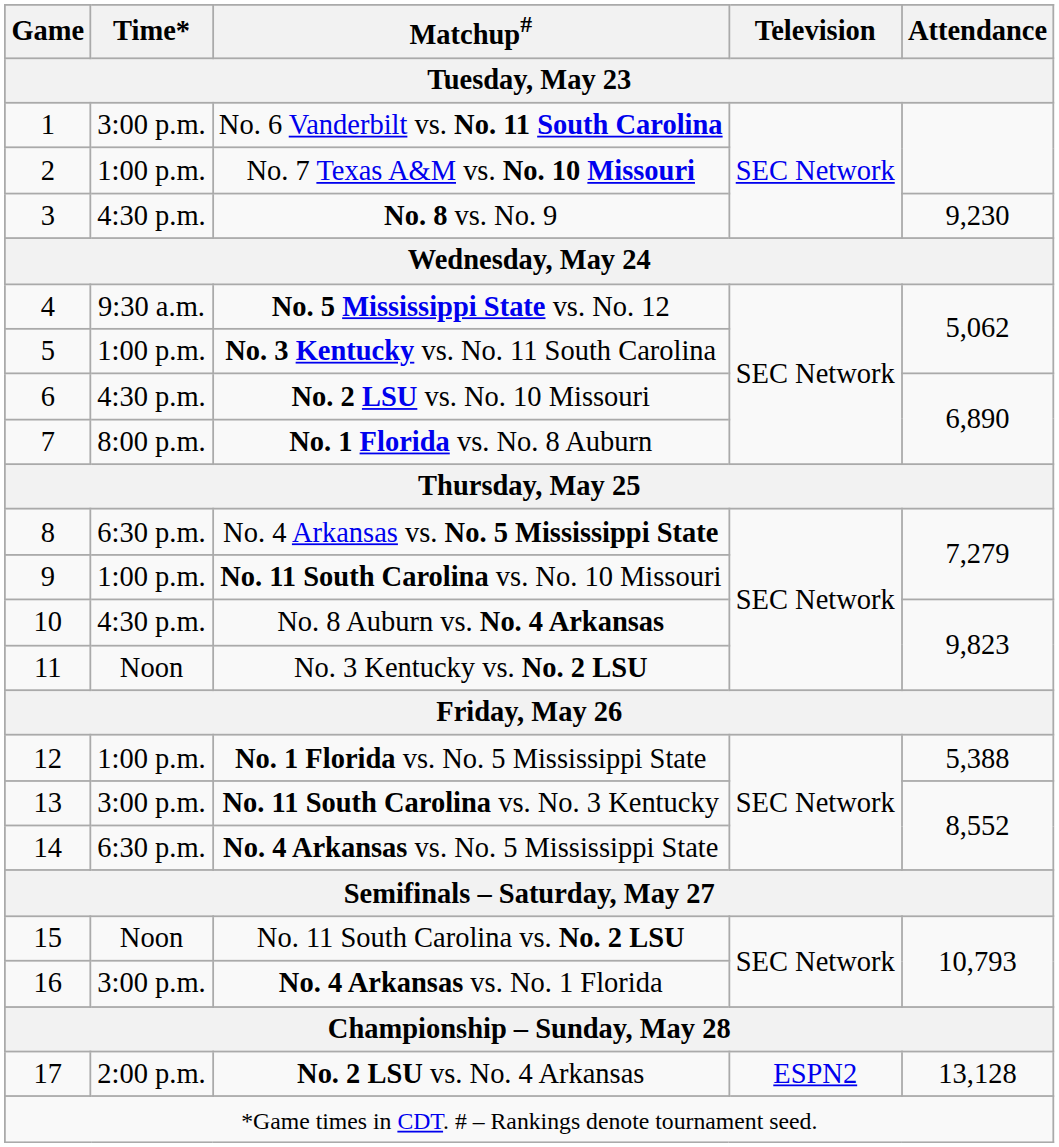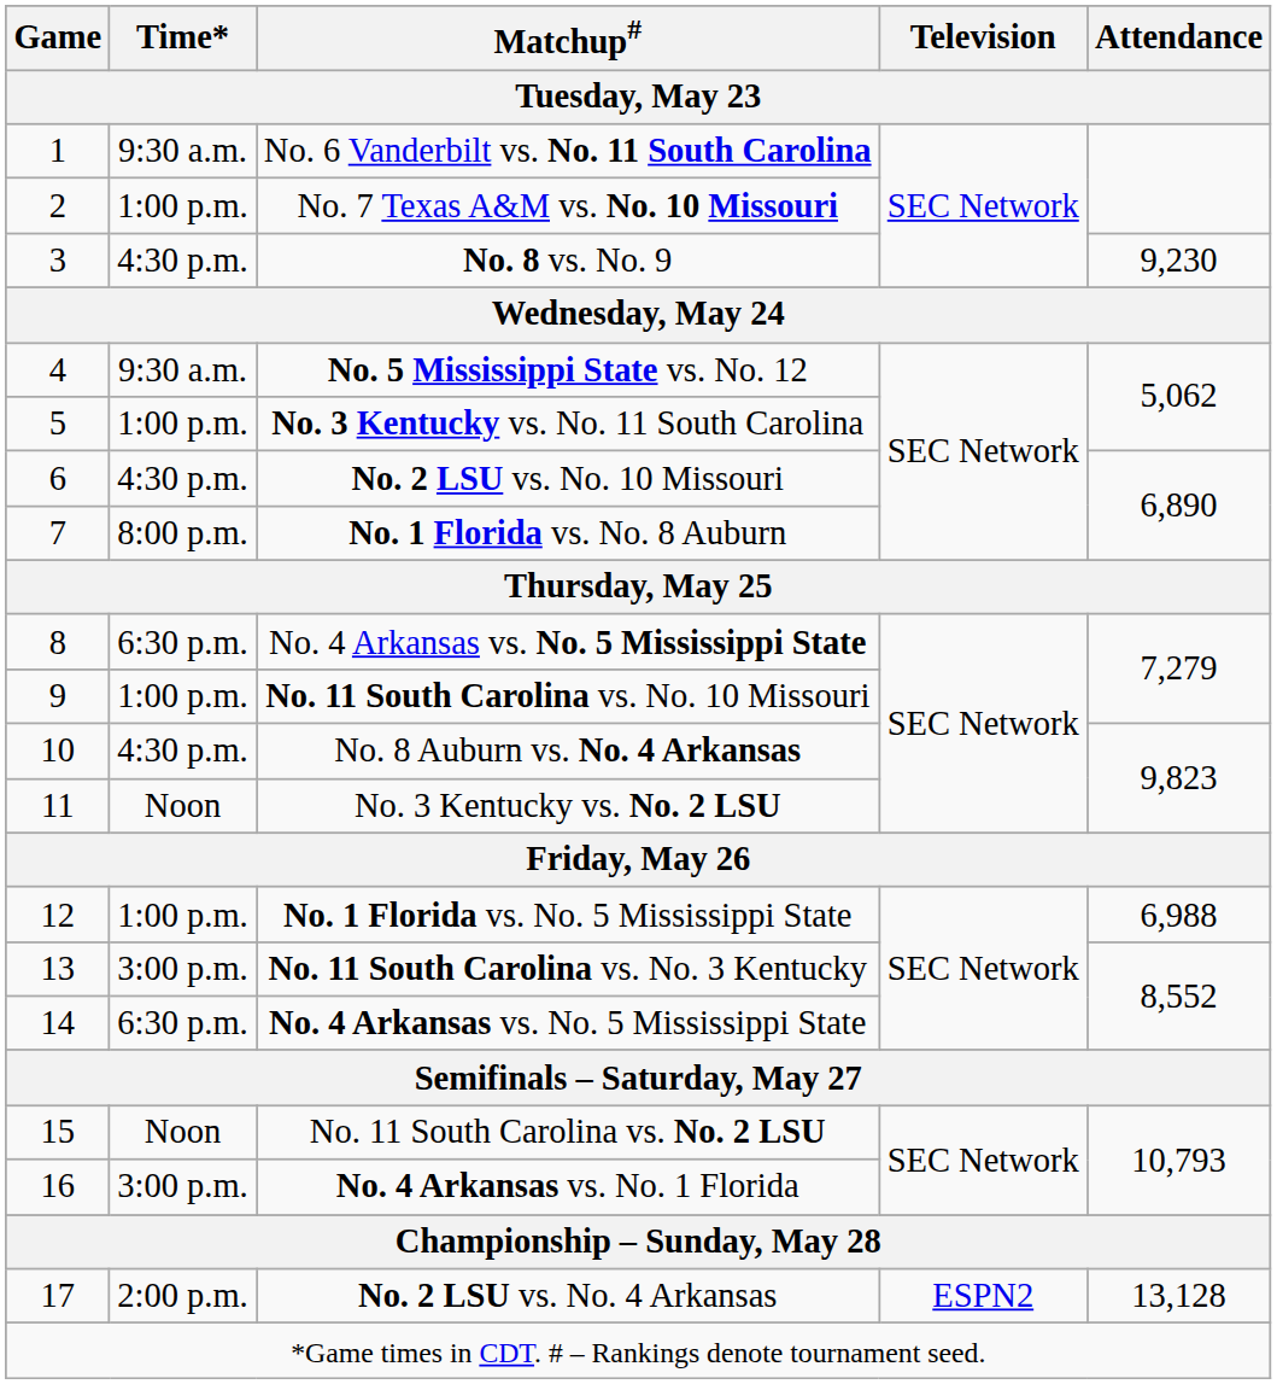 <table class="wikitable" style="text-align:center;">
 <tr>
 <th>Game</th>
 <th>Time*</th>
 <th>Matchup<sup>#</sup></th>
 <th>Television</th>
 <th>Attendance</th>
 </tr>
 <tr>
 <th colspan=7>Tuesday, May 23</th>
 </tr>
 <tr>
 <td>1</td>
-<td>3:00 p.m.</td>
+<td>9:30 a.m.</td>
 <td>No. 6 <a href='#'>Vanderbilt</a> vs. <strong>No. 11 <a href='#'>South Carolina</a></strong></td>
 <td rowspan=3><a href='#'>SEC Network</a></td>
 <td rowspan=2></td>
 </tr>
 <tr>
 <td>2</td>
 <td>1:00 p.m.</td>
 <td>No. 7 <a href='#'>Texas A&M</a> vs. <strong>No. 10 <a href='#'>Missouri</a></strong></td>
 </tr>
 <tr>
 <td>3</td>
 <td>4:30 p.m.</td>
 <td><strong>No. 8 </strong> vs. No. 9 </td>
 <td>9,230</td>
 </tr>
 <tr>
 <th colspan=7>Wednesday, May 24</th>
 </tr>
 <tr>
 <td>4</td>
 <td>9:30 a.m.</td>
 <td><strong>No. 5 <a href='#'>Mississippi State</a></strong> vs. No. 12 </td>
 <td rowspan=4>SEC Network</td>
 <td rowspan=2>5,062</td>
 </tr>
 <tr>
 <td>5</td>
 <td>1:00 p.m.</td>
 <td><strong>No. 3 <a href='#'>Kentucky</a></strong> vs. No. 11 South Carolina</td>
 </tr>
 <tr>
 <td>6</td>
 <td>4:30 p.m.</td>
 <td><strong>No. 2 <a href='#'>LSU</a></strong> vs. No. 10 Missouri</td>
 <td rowspan=2>6,890</td>
 </tr>
 <tr>
 <td>7</td>
 <td>8:00 p.m.</td>
 <td><strong>No. 1 <a href='#'>Florida</a></strong> vs. No. 8 Auburn</td>
 </tr>
 <tr>
 <th colspan=7>Thursday, May 25</th>
 </tr>
 <tr>
 <td>8</td>
 <td>6:30 p.m.</td>
 <td>No. 4 <a href='#'>Arkansas</a> vs. <strong>No. 5 Mississippi State</strong></td>
 <td rowspan=4>SEC Network</td>
 <td rowspan=2>7,279</td>
 </tr>
 <tr>
 <td>9</td>
 <td>1:00 p.m.</td>
 <td><strong>No. 11 South Carolina</strong> vs. No. 10 Missouri</td>
 </tr>
 <tr>
 <td>10</td>
 <td>4:30 p.m.</td>
 <td>No. 8 Auburn vs. <strong>No. 4 Arkansas</strong></td>
 <td rowspan=2>9,823</td>
 </tr>
 <tr>
 <td>11</td>
 <td>Noon</td>
 <td>No. 3 Kentucky vs. <strong>No. 2 LSU</strong></td>
 </tr>
 <tr>
 <th colspan=7>Friday, May 26</th>
 </tr>
 <tr>
 <td>12</td>
 <td>1:00 p.m.</td>
 <td><strong>No. 1 Florida</strong> vs. No. 5 Mississippi State</td>
 <td rowspan=3>SEC Network</td>
-<td style="text-align:center;">5,388</td>
+<td style="text-align:center;">6,988</td>
 </tr>
 <tr>
 <td>13</td>
 <td>3:00 p.m.</td>
 <td><strong>No. 11 South Carolina</strong> vs. No. 3 Kentucky</td>
 <td rowspan=2>8,552</td>
 </tr>
 <tr>
 <td>14</td>
 <td>6:30 p.m.</td>
 <td><strong>No. 4 Arkansas</strong> vs. No. 5 Mississippi State</td>
 </tr>
 <tr>
 <th colspan=7>Semifinals – Saturday, May 27</th>
 </tr>
 <tr>
 <td>15</td>
 <td>Noon</td>
 <td>No. 11 South Carolina vs. <strong>No. 2 LSU</strong></td>
 <td rowspan=2>SEC Network</td>
 <td rowspan=2>10,793</td>
 </tr>
 <tr>
 <td>16</td>
 <td>3:00 p.m.</td>
 <td><strong>No. 4 Arkansas</strong> vs. No. 1 Florida</td>
 </tr>
 <tr>
 <th colspan=7>Championship – Sunday, May 28</th>
 </tr>
 <tr>
 <td>17</td>
 <td>2:00 p.m.</td>
 <td><strong>No. 2 LSU</strong> vs. No. 4 Arkansas</td>
 <td><a href='#'>ESPN2</a></td>
 <td>13,128</td>
 </tr>
 <tr>
 <td colspan=7><small>*Game times in <a href='#'>CDT</a>. # – Rankings denote tournament seed.</small></td>
 </tr>
 </table>
